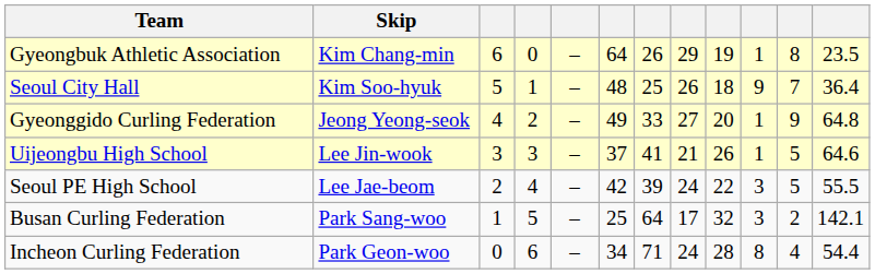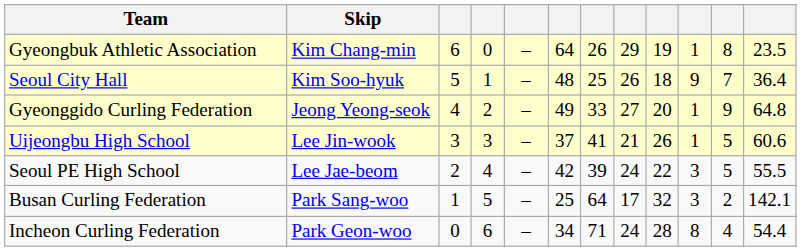 <table class=wikitable  style="text-align:center;">
 <tr>
 <th width=230>Team</th>
 <th width=120>Skip</th>
 <th width=20></th>
 <th width=20></th>
 <th width=30></th>
 <th width=20></th>
 <th width=20></th>
 <th width=20></th>
 <th width=20></th>
 <th width=20></th>
 <th width=20></th>
 <th width=20></th>
 </tr>
 <tr bgcolor=#ffffcc>
 <td style="text-align:left;"> Gyeongbuk Athletic Association</td>
 <td style="text-align:left;"><a href='#'>Kim Chang-min</a></td>
 <td>6</td>
 <td>0</td>
 <td>–</td>
 <td>64</td>
 <td>26</td>
 <td>29</td>
 <td>19</td>
 <td>1</td>
 <td>8</td>
 <td>23.5</td>
 </tr>
 <tr bgcolor=#ffffcc>
 <td style="text-align:left;"> <a href='#'>Seoul City Hall</a></td>
 <td style="text-align:left;"><a href='#'>Kim Soo-hyuk</a></td>
 <td>5</td>
 <td>1</td>
 <td>–</td>
 <td>48</td>
 <td>25</td>
 <td>26</td>
 <td>18</td>
 <td>9</td>
 <td>7</td>
 <td>36.4</td>
 </tr>
 <tr bgcolor=#ffffcc>
 <td style="text-align:left;"> Gyeonggido Curling Federation</td>
 <td style="text-align:left;"><a href='#'>Jeong Yeong-seok</a></td>
 <td>4</td>
 <td>2</td>
 <td>–</td>
 <td>49</td>
 <td>33</td>
 <td>27</td>
 <td>20</td>
 <td>1</td>
 <td>9</td>
 <td>64.8</td>
 </tr>
 <tr bgcolor=#ffffcc>
 <td style="text-align:left;"> <a href='#'>Uijeongbu High School</a></td>
 <td style="text-align:left;"><a href='#'>Lee Jin-wook</a></td>
 <td>3</td>
 <td>3</td>
 <td>–</td>
 <td>37</td>
 <td>41</td>
 <td>21</td>
 <td>26</td>
 <td>1</td>
 <td>5</td>
-<td>64.6</td>
+<td>60.6</td>
 </tr>
 <tr>
 <td style="text-align:left;"> Seoul PE High School</td>
 <td style="text-align:left;"><a href='#'>Lee Jae-beom</a></td>
 <td>2</td>
 <td>4</td>
 <td>–</td>
 <td>42</td>
 <td>39</td>
 <td>24</td>
 <td>22</td>
 <td>3</td>
 <td>5</td>
 <td>55.5</td>
 </tr>
 <tr>
 <td style="text-align:left;"> Busan Curling Federation</td>
 <td style="text-align:left;"><a href='#'>Park Sang-woo</a></td>
 <td>1</td>
 <td>5</td>
 <td>–</td>
 <td>25</td>
 <td>64</td>
 <td>17</td>
 <td>32</td>
 <td>3</td>
 <td>2</td>
 <td>142.1</td>
 </tr>
 <tr>
 <td style="text-align:left;"> Incheon Curling Federation</td>
 <td style="text-align:left;"><a href='#'>Park Geon-woo</a></td>
 <td>0</td>
 <td>6</td>
 <td>–</td>
 <td>34</td>
 <td>71</td>
 <td>24</td>
 <td>28</td>
 <td>8</td>
 <td>4</td>
 <td>54.4</td>
 </tr>
 </table>
